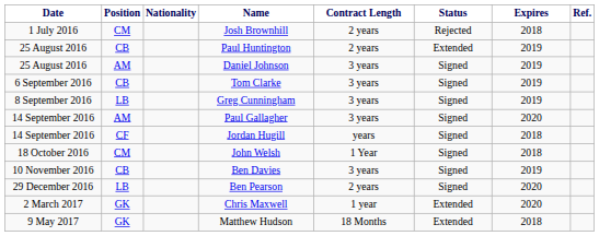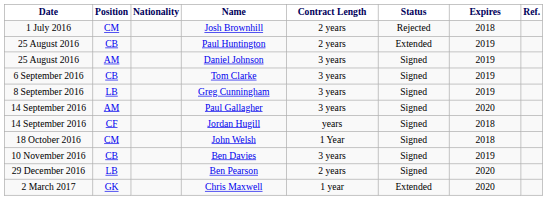 <table class="wikitable"  style="text-align:center; font-size:90%; ">
 <tr>
 <th style="background:#fff; color:#00005a; width:125px;">Date</th>
 <th style="background:#fff; color:#00005a; width:50px;">Position</th>
 <th style="background:#fff; color:#00005a; width:50px;">Nationality</th>
 <th style="background:#fff; color:#00005a; width:150px;">Name</th>
 <th style="background:#fff; color:#00005a; width:130px;">Contract Length</th>
 <th style="background:#fff; color:#00005a; width:100px;">Status</th>
 <th style="background:#fff; color:#00005a; width:100px;">Expires</th>
 <th style="background:#fff; color:#00005a; width:25px;">Ref.</th>
 </tr>
 <tr>
 <td>1 July 2016</td>
 <td><a href='#'>CM</a></td>
 <td></td>
 <td><a href='#'>Josh Brownhill</a></td>
 <td>2 years</td>
 <td>Rejected</td>
 <td>2018</td>
 <td></td>
 </tr>
 <tr>
 <td>25 August 2016</td>
 <td><a href='#'>CB</a></td>
 <td></td>
 <td><a href='#'>Paul Huntington</a></td>
 <td>2 years</td>
 <td>Extended</td>
 <td>2019</td>
 <td></td>
 </tr>
 <tr>
 <td>25 August 2016</td>
 <td><a href='#'>AM</a></td>
 <td></td>
 <td><a href='#'>Daniel Johnson</a></td>
 <td>3 years</td>
 <td>Signed</td>
 <td>2019</td>
 <td></td>
 </tr>
 <tr>
 <td>6 September 2016</td>
 <td><a href='#'>CB</a></td>
 <td></td>
 <td><a href='#'>Tom Clarke</a></td>
 <td>3 years</td>
 <td>Signed</td>
 <td>2019</td>
 <td></td>
 </tr>
 <tr>
 <td>8 September 2016</td>
 <td><a href='#'>LB</a></td>
 <td></td>
 <td><a href='#'>Greg Cunningham</a></td>
 <td>3 years</td>
 <td>Signed</td>
 <td>2019</td>
 <td></td>
 </tr>
 <tr>
 <td>14 September 2016</td>
 <td><a href='#'>AM</a></td>
 <td></td>
 <td><a href='#'>Paul Gallagher</a></td>
 <td>3 years</td>
 <td>Signed</td>
 <td>2020</td>
 <td></td>
 </tr>
 <tr>
 <td>14 September 2016</td>
 <td><a href='#'>CF</a></td>
 <td></td>
 <td><a href='#'>Jordan Hugill</a></td>
 <td> years</td>
 <td>Signed</td>
 <td>2018</td>
 <td></td>
 </tr>
 <tr>
 <td>18 October 2016</td>
 <td><a href='#'>CM</a></td>
 <td></td>
 <td><a href='#'>John Welsh</a></td>
 <td>1 Year</td>
 <td>Signed</td>
 <td>2018</td>
 <td></td>
 </tr>
 <tr>
 <td>10 November 2016</td>
 <td><a href='#'>CB</a></td>
 <td></td>
 <td><a href='#'>Ben Davies</a></td>
 <td>3 years</td>
 <td>Signed</td>
 <td>2019</td>
 <td></td>
 </tr>
 <tr>
 <td>29 December 2016</td>
 <td><a href='#'>LB</a></td>
 <td></td>
 <td><a href='#'>Ben Pearson</a></td>
 <td>2 years</td>
 <td>Signed</td>
 <td>2020</td>
 <td></td>
 </tr>
 <tr>
 <td>2 March 2017</td>
 <td><a href='#'>GK</a></td>
 <td></td>
 <td><a href='#'>Chris Maxwell</a></td>
 <td>1 year</td>
 <td>Extended</td>
 <td>2020</td>
 <td></td>
 </tr>
-<tr>
-<td>9 May 2017</td>
-<td><a href='#'>GK</a></td>
-<td></td>
-<td>Matthew Hudson</td>
-<td>18 Months</td>
-<td>Extended</td>
-<td>2018</td>
-<td></td>
-</tr>
 </table>
